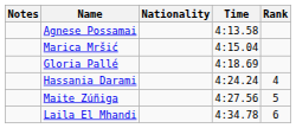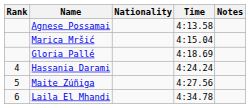 <table class="wikitable sortable" style="text-align:center">
 <tr>
-<th>Notes</th>
+<th>Rank</th>
 <th>Name</th>
 <th>Nationality</th>
 <th>Time</th>
-<th>Rank</th>
+<th>Notes</th>
 </tr>
 <tr>
 <td></td>
 <td align=left><a href='#'>Agnese Possamai</a></td>
 <td align=left></td>
 <td>4:13.58</td>
 <td></td>
 </tr>
 <tr>
 <td></td>
 <td align=left><a href='#'>Marica Mršić</a></td>
 <td align=left></td>
 <td>4:15.04</td>
 <td></td>
 </tr>
 <tr>
 <td></td>
 <td align=left><a href='#'>Gloria Pallé</a></td>
 <td align=left></td>
 <td>4:18.69</td>
 <td></td>
 </tr>
 <tr>
-<td></td>
+<td>4</td>
 <td align=left><a href='#'>Hassania Darami</a></td>
 <td align=left></td>
 <td>4:24.24</td>
-<td>4</td>
+<td></td>
 </tr>
 <tr>
-<td></td>
+<td>5</td>
 <td align=left><a href='#'>Maite Zúñiga</a></td>
 <td align=left></td>
 <td>4:27.56</td>
-<td>5</td>
+<td></td>
 </tr>
 <tr>
-<td></td>
+<td>6</td>
 <td align=left><a href='#'>Laila El Mhandi</a></td>
 <td align=left></td>
 <td>4:34.78</td>
-<td>6</td>
+<td></td>
 </tr>
 </table>
